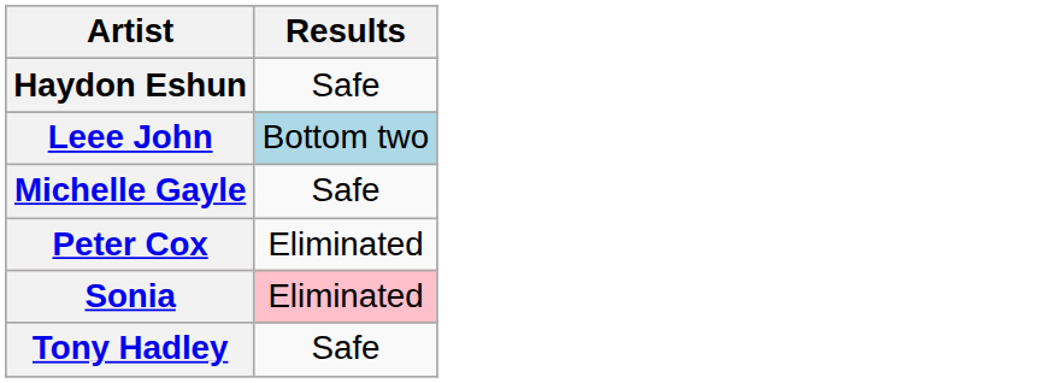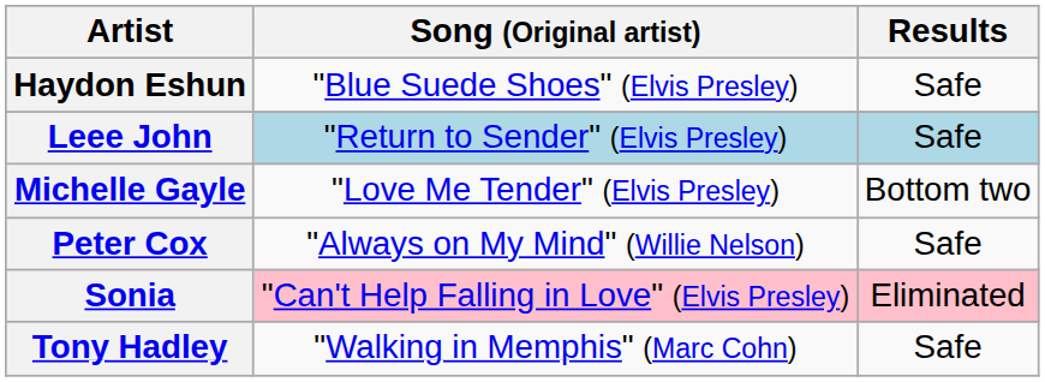 <table class="wikitable plainrowheaders" style="text-align:center;">
 <tr>
 <th scope="col">Artist</th>
+<th scope="col">Song <small>(Original artist)</small></th>
 <th scope="col">Results</th>
 </tr>
 <tr>
 <th scope="row">Haydon Eshun</th>
+<td>"<a href='#'>Blue Suede Shoes</a>" <small>(<a href='#'>Elvis Presley</a>)</small></td>
 <td>Safe</td>
 </tr>
 <tr style="background:lightblue;">
 <th scope="row"><a href='#'>Leee John</a></th>
+<td>"<a href='#'>Return to Sender</a>" <small>(<a href='#'>Elvis Presley</a>)</small></td>
+<td>Safe</td>
+</tr>
+<tr>
+<th scope="row"><a href='#'>Michelle Gayle</a></th>
+<td>"<a href='#'>Love Me Tender</a>" <small>(<a href='#'>Elvis Presley</a>)</small></td>
 <td>Bottom two</td>
 </tr>
 <tr>
-<th scope="row"><a href='#'>Michelle Gayle</a></th>
+<th scope="row"><a href='#'>Peter Cox</a></th>
+<td>"<a href='#'>Always on My Mind</a>" <small>(<a href='#'>Willie Nelson</a>)</small></td>
 <td>Safe</td>
-</tr>
-<tr>
-<th scope="row"><a href='#'>Peter Cox</a></th>
-<td>Eliminated</td>
 </tr>
 <tr style="background:pink;">
 <th scope="row"><a href='#'>Sonia</a></th>
+<td>"<a href='#'>Can't Help Falling in Love</a>" <small>(<a href='#'>Elvis Presley</a>)</small></td>
 <td>Eliminated</td>
 </tr>
 <tr>
 <th scope="row"><a href='#'>Tony Hadley</a></th>
+<td>"<a href='#'>Walking in Memphis</a>" <small>(<a href='#'>Marc Cohn</a>)</small></td>
 <td>Safe</td>
 </tr>
 </table>
